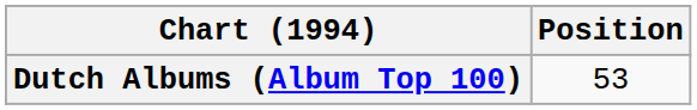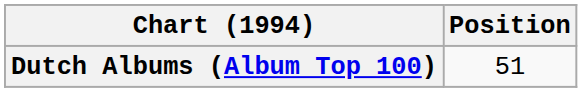 <table class="wikitable plainrowheaders" style="text-align:center">
 <tr>
 <th scope="col">Chart (1994)</th>
 <th scope="col">Position</th>
 </tr>
 <tr>
 <th scope="row">Dutch Albums (<a href='#'>Album Top 100</a>)</th>
-<td>53</td>
+<td>51</td>
 </tr>
 </table>
